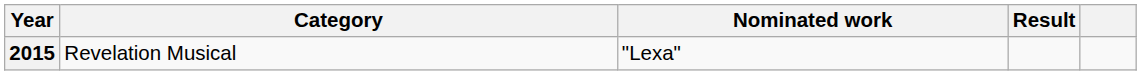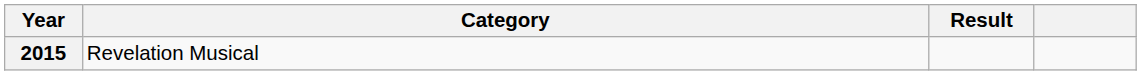 <table class="wikitable plainrowheaders" style="width:70%;">
 <tr>
 <th scope="col" style="width:4%;">Year</th>
 <th scope="col" style="width:50%;">Category</th>
-<th scope="col" style="width:35%;">Nominated work</th>
 <th scope="col" style="width:6%;">Result</th>
 <th scope="col" style="width:6%;"></th>
 </tr>
 <tr>
 <th scope="row">2015</th>
 <td>Revelation Musical</td>
-<td>"Lexa"</td>
 <td></td>
 <td style="text-align:center;"></td>
 </tr>
 </table>
